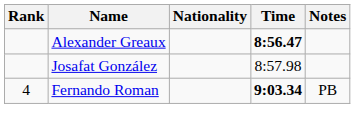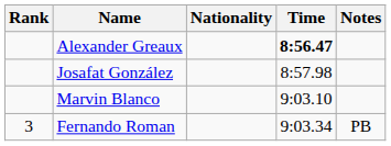 <table class="wikitable sortable" style="text-align:center">
 <tr>
 <th>Rank</th>
 <th>Name</th>
 <th>Nationality</th>
 <th>Time</th>
 <th>Notes</th>
 </tr>
 <tr>
 <td></td>
 <td align=left><a href='#'>Alexander Greaux</a></td>
 <td align=left></td>
 <td><strong>8:56.47</strong></td>
 <td></td>
 </tr>
 <tr>
 <td></td>
 <td align=left><a href='#'>Josafat González</a></td>
 <td align=left></td>
 <td>8:57.98</td>
 <td></td>
 </tr>
 <tr>
-<td>4</td>
+<td></td>
+<td align=left><a href='#'>Marvin Blanco</a></td>
+<td align=left></td>
+<td>9:03.10</td>
+<td></td>
+</tr>
+<tr>
+<td>3</td>
 <td align=left><a href='#'>Fernando Roman</a></td>
 <td align=left></td>
-<td><strong>9:03.34</strong></td>
+<td>9:03.34</td>
 <td>PB</td>
 </tr>
 </table>
